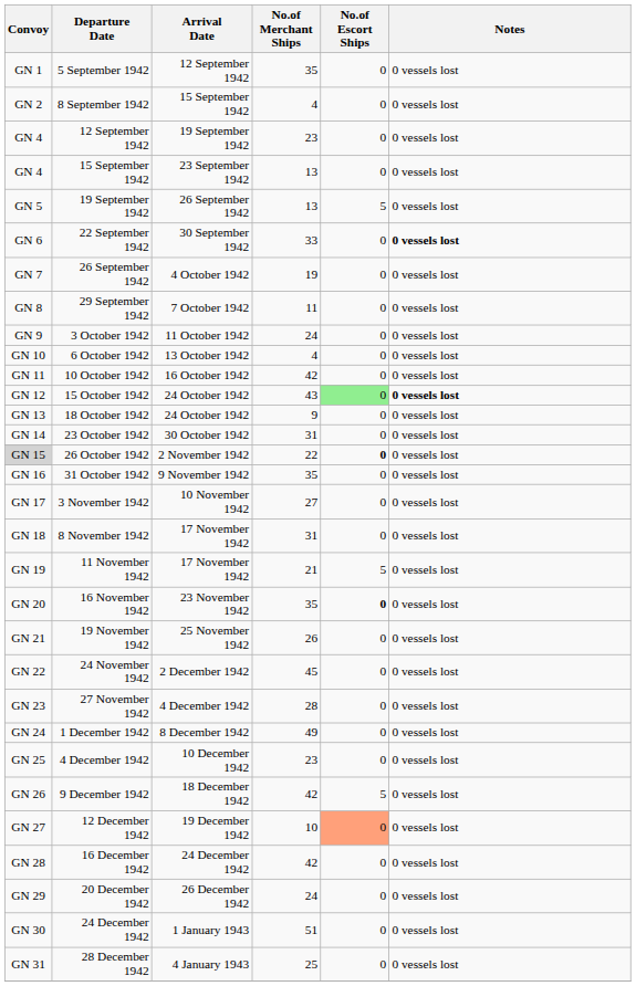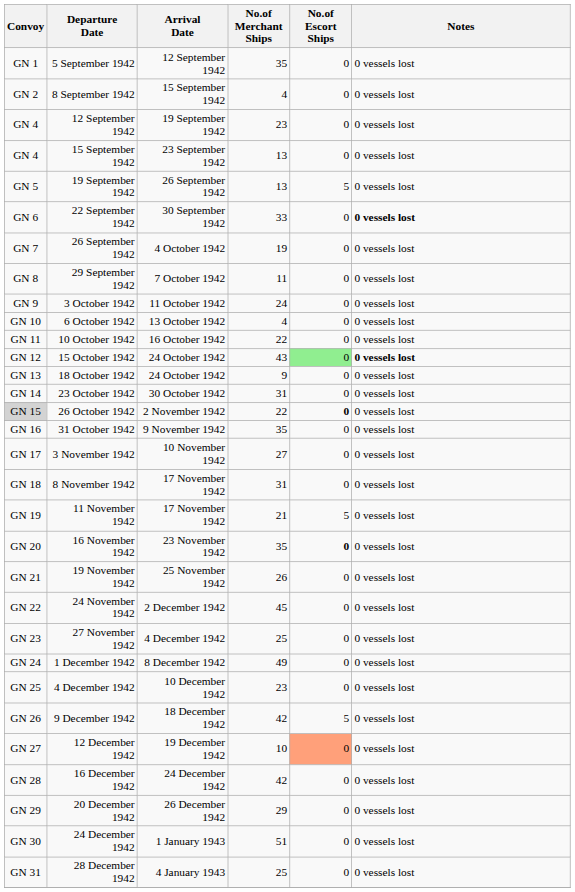 <table class="wikitable sortable">
 <tr>
 <th scope="col" width="50px">Convoy</th>
 <th scope="col" width="120px">Departure<br>Date</th>
 <th scope="col" width="120px">Arrival<br>Date</th>
 <th scope="col" width="80px">No.of Merchant Ships</th>
 <th scope="col" width="80px">No.of Escort Ships</th>
 <th scope="col" width="300px">Notes</th>
 </tr>
 <tr>
 <td align="center">GN 1</td>
 <td align="right">5 September 1942</td>
 <td align="right">12 September 1942</td>
 <td align="right">35</td>
 <td align="right">0</td>
 <td align="left">0 vessels lost</td>
 </tr>
 <tr>
 <td align="center">GN 2</td>
 <td align="right">8 September 1942</td>
 <td align="right">15 September 1942</td>
 <td align="right">4</td>
 <td align="right">0</td>
 <td align="left">0 vessels lost</td>
 </tr>
 <tr>
 <td align="center">GN 4</td>
 <td align="right">12 September 1942</td>
 <td align="right">19 September 1942</td>
 <td align="right">23</td>
 <td align="right">0</td>
 <td align="left">0 vessels lost</td>
 </tr>
 <tr>
 <td align="center">GN 4</td>
 <td align="right">15 September 1942</td>
 <td align="right">23 September 1942</td>
 <td align="right">13</td>
 <td align="right">0</td>
 <td align="left">0 vessels lost</td>
 </tr>
 <tr>
 <td align="center">GN 5</td>
 <td align="right">19 September 1942</td>
 <td align="right">26 September 1942</td>
 <td align="right">13</td>
 <td align="right">5</td>
 <td align="left">0 vessels lost</td>
 </tr>
 <tr>
 <td align="center">GN 6</td>
 <td align="right">22 September 1942</td>
 <td align="right">30 September 1942</td>
 <td align="right">33</td>
 <td align="right">0</td>
 <td align="left"><strong>0 vessels lost</strong></td>
 </tr>
 <tr>
 <td align="center">GN 7</td>
 <td align="right">26 September 1942</td>
 <td align="right">4 October 1942</td>
 <td align="right">19</td>
 <td align="right">0</td>
 <td align="left">0 vessels lost</td>
 </tr>
 <tr>
 <td align="center">GN 8</td>
 <td align="right">29 September 1942</td>
 <td align="right">7 October 1942</td>
 <td align="right">11</td>
 <td align="right">0</td>
 <td align="left">0 vessels lost</td>
 </tr>
 <tr>
 <td align="center">GN 9</td>
 <td align="right">3 October 1942</td>
 <td align="right">11 October 1942</td>
 <td align="right">24</td>
 <td align="right">0</td>
 <td align="left">0 vessels lost</td>
 </tr>
 <tr>
 <td align="center">GN 10</td>
 <td align="right">6 October 1942</td>
 <td align="right">13 October 1942</td>
 <td align="right">4</td>
 <td align="right">0</td>
 <td align="left">0 vessels lost</td>
 </tr>
 <tr>
 <td align="center">GN 11</td>
 <td align="right">10 October 1942</td>
 <td align="right">16 October 1942</td>
-<td align="right">42</td>
+<td align="right">22</td>
 <td align="right">0</td>
 <td align="left">0 vessels lost</td>
 </tr>
 <tr>
 <td align="center">GN 12</td>
 <td align="right">15 October 1942</td>
 <td align="right">24 October 1942</td>
 <td align="right">43</td>
 <td align="right" style="background: lightgreen;">0</td>
 <td align="left"><strong>0 vessels lost</strong></td>
 </tr>
 <tr>
 <td align="center">GN 13</td>
 <td align="right">18 October 1942</td>
 <td align="right">24 October 1942</td>
 <td align="right">9</td>
 <td align="right">0</td>
 <td align="left">0 vessels lost</td>
 </tr>
 <tr>
 <td align="center">GN 14</td>
 <td align="right">23 October 1942</td>
 <td align="right">30 October 1942</td>
 <td align="right">31</td>
 <td align="right">0</td>
 <td align="left">0 vessels lost</td>
 </tr>
 <tr>
 <td align="center" style="background: lightgrey;">GN 15</td>
 <td align="right">26 October 1942</td>
 <td align="right">2 November 1942</td>
 <td align="right">22</td>
 <td align="right"><strong>0</strong></td>
 <td align="left">0 vessels lost</td>
 </tr>
 <tr>
 <td align="center">GN 16</td>
 <td align="right">31 October 1942</td>
 <td align="right">9 November 1942</td>
 <td align="right">35</td>
 <td align="right">0</td>
 <td align="left">0 vessels lost</td>
 </tr>
 <tr>
 <td align="center">GN 17</td>
 <td align="right">3 November 1942</td>
 <td align="right">10 November 1942</td>
 <td align="right">27</td>
 <td align="right">0</td>
 <td align="left">0 vessels lost</td>
 </tr>
 <tr>
 <td align="center">GN 18</td>
 <td align="right">8 November 1942</td>
 <td align="right">17 November 1942</td>
 <td align="right">31</td>
 <td align="right">0</td>
 <td align="left">0 vessels lost</td>
 </tr>
 <tr>
 <td align="center">GN 19</td>
 <td align="right">11 November 1942</td>
 <td align="right">17 November 1942</td>
 <td align="right">21</td>
 <td align="right">5</td>
 <td align="left">0 vessels lost</td>
 </tr>
 <tr>
 <td align="center">GN 20</td>
 <td align="right">16 November 1942</td>
 <td align="right">23 November 1942</td>
 <td align="right">35</td>
 <td align="right"><strong>0</strong></td>
 <td align="left">0 vessels lost</td>
 </tr>
 <tr>
 <td align="center">GN 21</td>
 <td align="right">19 November 1942</td>
 <td align="right">25 November 1942</td>
 <td align="right">26</td>
 <td align="right">0</td>
 <td align="left">0 vessels lost</td>
 </tr>
 <tr>
 <td align="center">GN 22</td>
 <td align="right">24 November 1942</td>
 <td align="right">2 December 1942</td>
 <td align="right">45</td>
 <td align="right">0</td>
 <td align="left">0 vessels lost</td>
 </tr>
 <tr>
 <td align="center">GN 23</td>
 <td align="right">27 November 1942</td>
 <td align="right">4 December 1942</td>
-<td align="right">28</td>
+<td align="right">25</td>
 <td align="right">0</td>
 <td align="left">0 vessels lost</td>
 </tr>
 <tr>
 <td align="center">GN 24</td>
 <td align="right">1 December 1942</td>
 <td align="right">8 December 1942</td>
 <td align="right">49</td>
 <td align="right">0</td>
 <td align="left">0 vessels lost</td>
 </tr>
 <tr>
 <td align="center">GN 25</td>
 <td align="right">4 December 1942</td>
 <td align="right">10 December 1942</td>
 <td align="right">23</td>
 <td align="right">0</td>
 <td align="left">0 vessels lost</td>
 </tr>
 <tr>
 <td align="center">GN 26</td>
 <td align="right">9 December 1942</td>
 <td align="right">18 December 1942</td>
 <td align="right">42</td>
 <td align="right">5</td>
 <td align="left">0 vessels lost</td>
 </tr>
 <tr>
 <td align="center">GN 27</td>
 <td align="right">12 December 1942</td>
 <td align="right">19 December 1942</td>
 <td align="right">10</td>
 <td align="right" style="background: lightsalmon;">0</td>
 <td align="left">0 vessels lost</td>
 </tr>
 <tr>
 <td align="center">GN 28</td>
 <td align="right">16 December 1942</td>
 <td align="right">24 December 1942</td>
 <td align="right">42</td>
 <td align="right">0</td>
 <td align="left">0 vessels lost</td>
 </tr>
 <tr>
 <td align="center">GN 29</td>
 <td align="right">20 December 1942</td>
 <td align="right">26 December 1942</td>
-<td align="right">24</td>
+<td align="right">29</td>
 <td align="right">0</td>
 <td align="left">0 vessels lost</td>
 </tr>
 <tr>
 <td align="center">GN 30</td>
 <td align="right">24 December 1942</td>
 <td align="right">1 January 1943</td>
 <td align="right">51</td>
 <td align="right">0</td>
 <td align="left">0 vessels lost</td>
 </tr>
 <tr>
 <td align="center">GN 31</td>
 <td align="right">28 December 1942</td>
 <td align="right">4 January 1943</td>
 <td align="right">25</td>
 <td align="right">0</td>
 <td align="left">0 vessels lost</td>
 </tr>
 <tr>
 </tr>
 </table>
